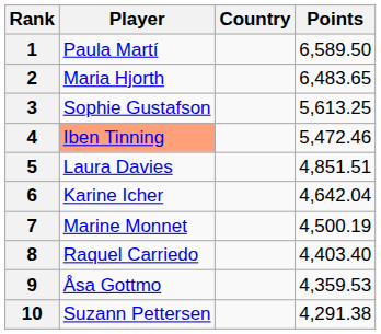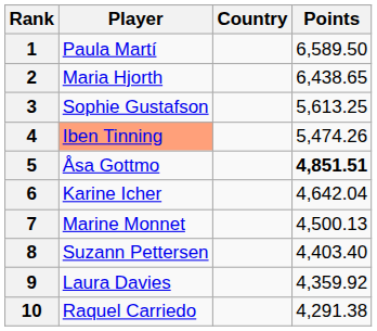 <table class="wikitable">
 <tr>
 <th>Rank</th>
 <th>Player</th>
 <th>Country</th>
 <th>Points</th>
 </tr>
 <tr>
 <th>1</th>
 <td><a href='#'>Paula Martí</a></td>
 <td></td>
 <td>6,589.50</td>
 </tr>
 <tr>
 <th>2</th>
 <td><a href='#'>Maria Hjorth</a></td>
 <td></td>
-<td>6,483.65</td>
+<td>6,438.65</td>
 </tr>
 <tr>
 <th>3</th>
 <td><a href='#'>Sophie Gustafson</a></td>
 <td></td>
 <td>5,613.25</td>
 </tr>
 <tr>
 <th>4</th>
 <td style="background: lightsalmon;"><a href='#'>Iben Tinning</a></td>
 <td></td>
-<td>5,472.46</td>
+<td>5,474.26</td>
 </tr>
 <tr>
 <th>5</th>
-<td><a href='#'>Laura Davies</a></td>
+<td><a href='#'>Åsa Gottmo</a></td>
 <td></td>
-<td>4,851.51</td>
+<td><strong>4,851.51</strong></td>
 </tr>
 <tr>
 <th>6</th>
 <td><a href='#'>Karine Icher</a></td>
 <td></td>
 <td>4,642.04</td>
 </tr>
 <tr>
 <th>7</th>
 <td><a href='#'>Marine Monnet</a></td>
 <td></td>
-<td>4,500.19</td>
+<td>4,500.13</td>
 </tr>
 <tr>
 <th>8</th>
-<td><a href='#'>Raquel Carriedo</a></td>
+<td><a href='#'>Suzann Pettersen</a></td>
 <td></td>
 <td>4,403.40</td>
 </tr>
 <tr>
 <th>9</th>
-<td><a href='#'>Åsa Gottmo</a></td>
+<td><a href='#'>Laura Davies</a></td>
 <td></td>
-<td>4,359.53</td>
+<td>4,359.92</td>
 </tr>
 <tr>
 <th>10</th>
-<td><a href='#'>Suzann Pettersen</a></td>
+<td><a href='#'>Raquel Carriedo</a></td>
 <td></td>
 <td>4,291.38</td>
 </tr>
 </table>
